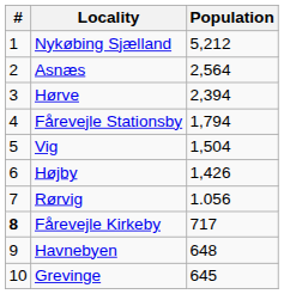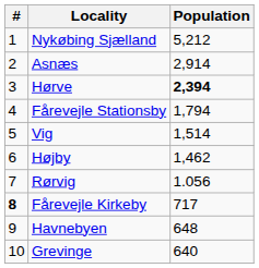 <table class="wikitable">
 <tr>
 <th>#</th>
 <th>Locality</th>
 <th>Population</th>
 </tr>
 <tr>
 <td>1</td>
 <td><a href='#'>Nykøbing Sjælland</a></td>
 <td>5,212</td>
 </tr>
 <tr>
 <td>2</td>
 <td><a href='#'>Asnæs</a></td>
-<td>2,564</td>
+<td>2,914</td>
 </tr>
 <tr>
 <td>3</td>
 <td><a href='#'>Hørve</a></td>
-<td>2,394</td>
+<td><strong>2,394</strong></td>
 </tr>
 <tr>
 <td>4</td>
 <td><a href='#'>Fårevejle Stationsby</a></td>
 <td>1,794</td>
 </tr>
 <tr>
 <td>5</td>
 <td><a href='#'>Vig</a></td>
-<td>1,504</td>
+<td>1,514</td>
 </tr>
 <tr>
 <td>6</td>
 <td><a href='#'>Højby</a></td>
-<td>1,426</td>
+<td>1,462</td>
 </tr>
 <tr>
 <td>7</td>
 <td><a href='#'>Rørvig</a></td>
 <td>1.056</td>
 </tr>
 <tr>
 <td><strong>8</strong></td>
 <td><a href='#'>Fårevejle Kirkeby</a></td>
 <td>717</td>
 </tr>
 <tr>
 <td>9</td>
 <td><a href='#'>Havnebyen</a></td>
 <td>648</td>
 </tr>
 <tr>
 <td>10</td>
 <td><a href='#'>Grevinge</a></td>
-<td>645</td>
+<td>640</td>
 </tr>
 </table>
